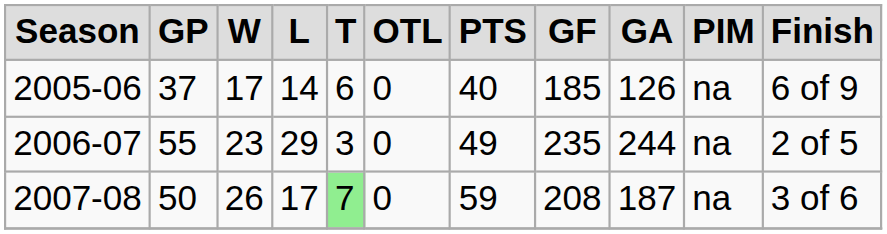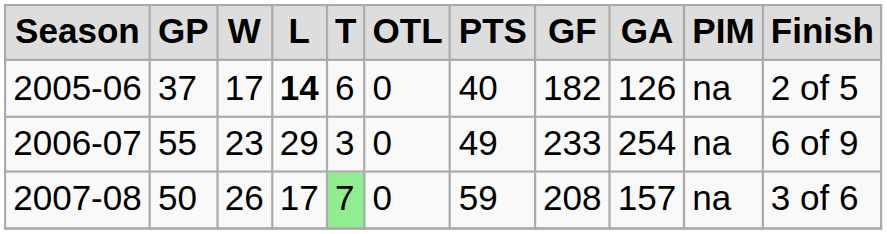 <table class="wikitable">
 <tr align="center" style="font-weight:bold; background-color:#dddddd;">
 <td>Season</td>
 <td>GP</td>
 <td>W</td>
 <td>L</td>
 <td>T</td>
 <td>OTL</td>
 <td>PTS</td>
 <td>GF</td>
 <td>GA</td>
 <td>PIM</td>
 <td>Finish</td>
 </tr>
 <tr 37 17 14 6 182 126 40>
 <td>2005-06</td>
 <td>37</td>
 <td>17</td>
-<td>14</td>
+<td><strong>14</strong></td>
 <td>6</td>
 <td>0</td>
 <td>40</td>
-<td>185</td>
+<td>182</td>
 <td>126</td>
 <td>na</td>
-<td>6 of 9</td>
+<td>2 of 5</td>
 </tr>
 <tr>
 <td>2006-07</td>
 <td>55</td>
 <td>23</td>
 <td>29</td>
 <td>3</td>
 <td>0</td>
 <td>49</td>
-<td>235</td>
-<td>244</td>
+<td>233</td>
+<td>254</td>
 <td>na</td>
-<td>2 of 5</td>
+<td>6 of 9</td>
 </tr>
 <tr>
 <td>2007-08</td>
 <td>50</td>
 <td>26</td>
 <td>17</td>
 <td style="background: lightgreen;">7</td>
 <td>0</td>
 <td>59</td>
 <td>208</td>
-<td>187</td>
+<td>157</td>
 <td>na</td>
 <td>3 of 6</td>
 </tr>
 <tr>
 </tr>
 </table>
